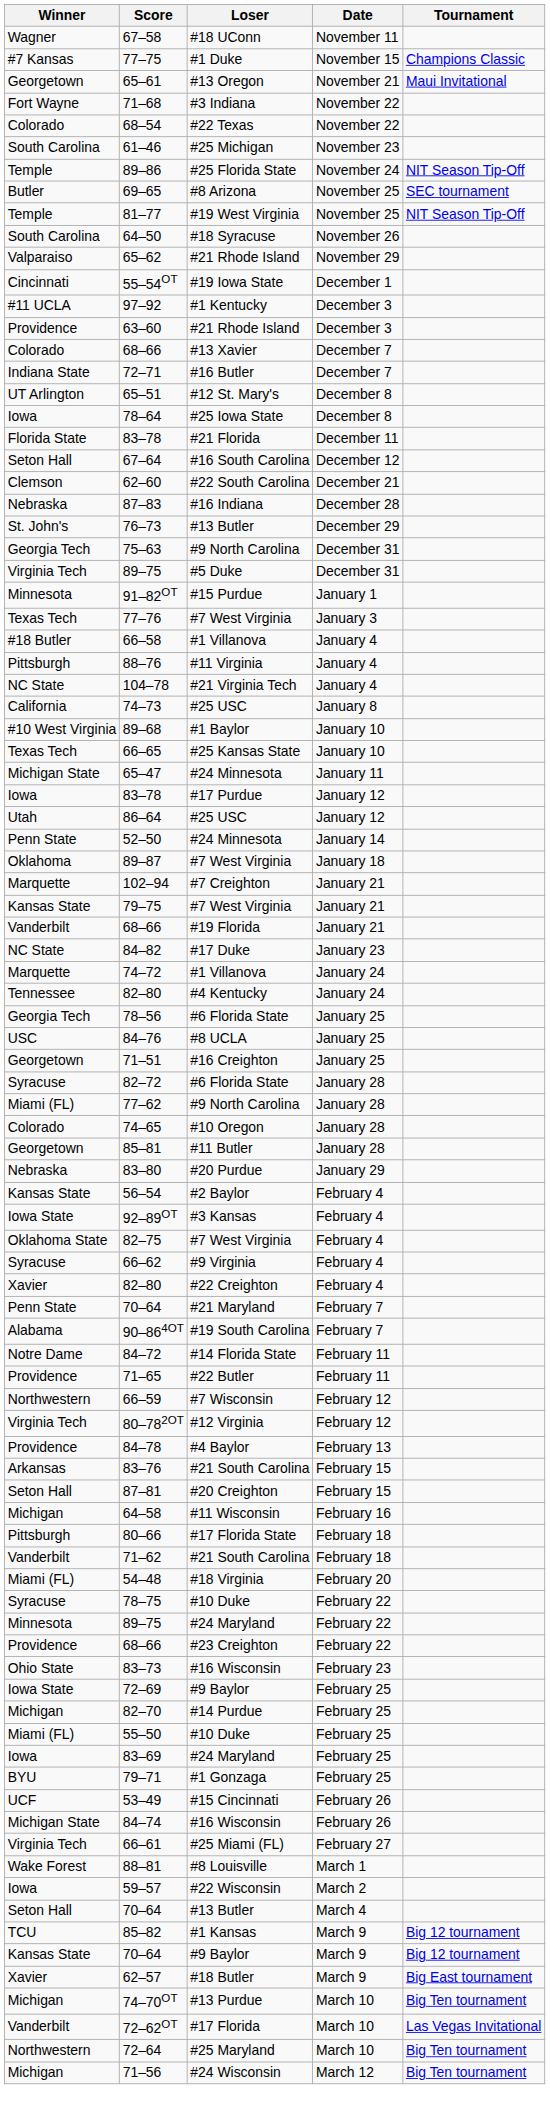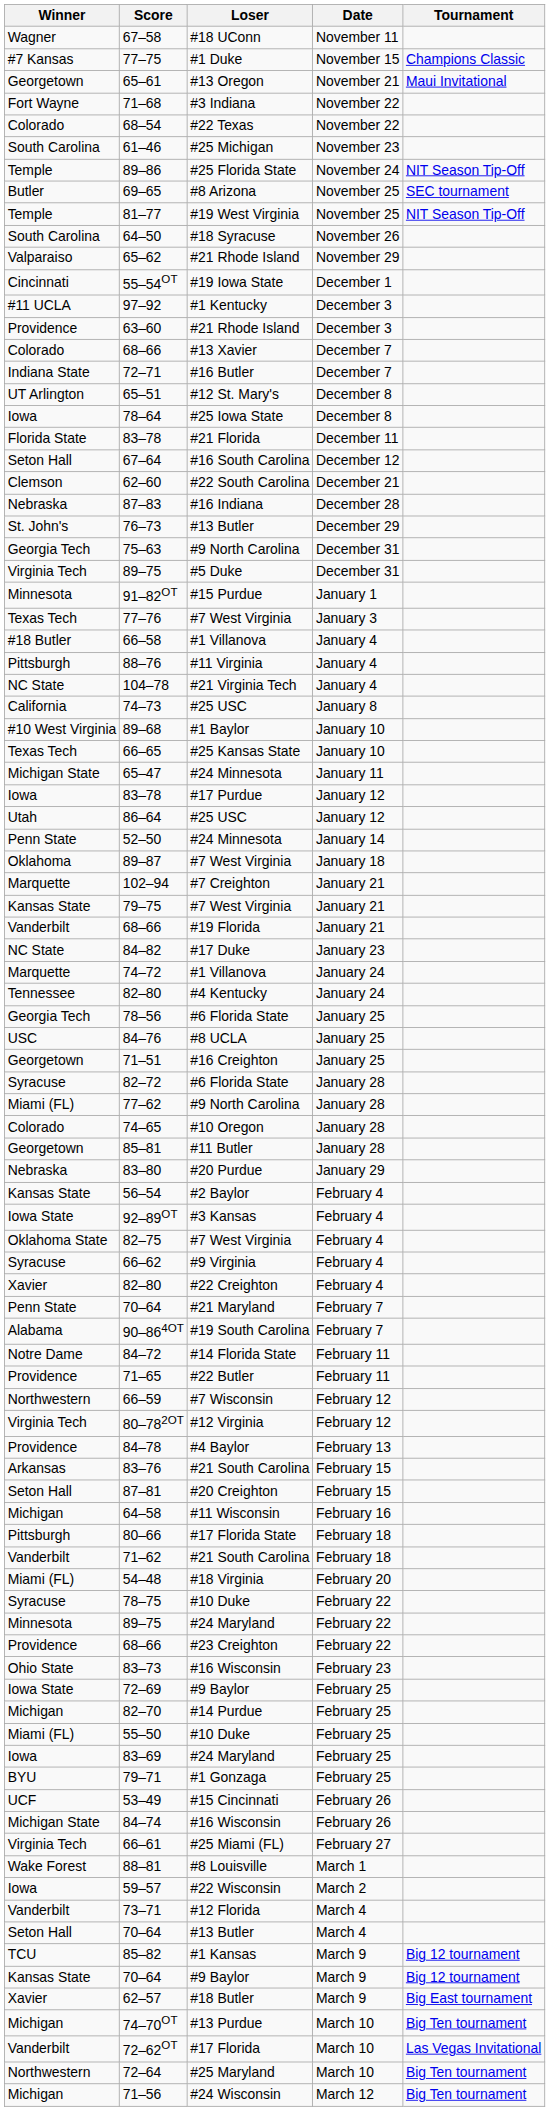 <table class="wikitable sortable">
 <tr>
 <th>Winner</th>
 <th>Score</th>
 <th>Loser</th>
 <th>Date</th>
 <th>Tournament</th>
 </tr>
 <tr>
 <td>Wagner</td>
 <td>67–58</td>
 <td>#18 UConn</td>
 <td>November 11</td>
 <td></td>
 </tr>
 <tr>
 <td>#7 Kansas</td>
 <td>77–75</td>
 <td>#1 Duke</td>
 <td>November 15</td>
 <td><a href='#'>Champions Classic</a></td>
 </tr>
 <tr>
 <td>Georgetown</td>
 <td>65–61</td>
 <td>#13 Oregon</td>
 <td>November 21</td>
 <td><a href='#'>Maui Invitational</a></td>
 </tr>
 <tr>
 <td>Fort Wayne</td>
 <td>71–68</td>
 <td>#3 Indiana</td>
 <td>November 22</td>
 <td></td>
 </tr>
 <tr>
 <td>Colorado</td>
 <td>68–54</td>
 <td>#22 Texas</td>
 <td>November 22</td>
 <td></td>
 </tr>
 <tr>
 <td>South Carolina</td>
 <td>61–46</td>
 <td>#25 Michigan</td>
 <td>November 23</td>
 <td></td>
 </tr>
 <tr>
 <td>Temple</td>
 <td>89–86</td>
 <td>#25 Florida State</td>
 <td>November 24</td>
 <td><a href='#'>NIT Season Tip-Off</a></td>
 </tr>
 <tr>
 <td>Butler</td>
 <td>69–65</td>
 <td>#8 Arizona</td>
 <td>November 25</td>
 <td><a href='#'>SEC tournament</a></td>
 </tr>
 <tr>
 <td>Temple</td>
 <td>81–77</td>
 <td>#19 West Virginia</td>
 <td>November 25</td>
 <td><a href='#'>NIT Season Tip-Off</a></td>
 </tr>
 <tr>
 <td>South Carolina</td>
 <td>64–50</td>
 <td>#18 Syracuse</td>
 <td>November 26</td>
 <td></td>
 </tr>
 <tr>
 <td>Valparaiso</td>
 <td>65–62</td>
 <td>#21 Rhode Island</td>
 <td>November 29</td>
 <td></td>
 </tr>
 <tr>
 <td>Cincinnati</td>
 <td>55–54<sup>OT</sup></td>
 <td>#19 Iowa State</td>
 <td>December 1</td>
 <td></td>
 </tr>
 <tr>
 <td>#11 UCLA</td>
 <td>97–92</td>
 <td>#1 Kentucky</td>
 <td>December 3</td>
 <td></td>
 </tr>
 <tr>
 <td>Providence</td>
 <td>63–60</td>
 <td>#21 Rhode Island</td>
 <td>December 3</td>
 <td></td>
 </tr>
 <tr>
 <td>Colorado</td>
 <td>68–66</td>
 <td>#13 Xavier</td>
 <td>December 7</td>
 <td></td>
 </tr>
 <tr>
 <td>Indiana State</td>
 <td>72–71</td>
 <td>#16 Butler</td>
 <td>December 7</td>
 <td></td>
 </tr>
 <tr>
 <td>UT Arlington</td>
 <td>65–51</td>
 <td>#12 St. Mary's</td>
 <td>December 8</td>
 <td></td>
 </tr>
 <tr>
 <td>Iowa</td>
 <td>78–64</td>
 <td>#25 Iowa State</td>
 <td>December 8</td>
 <td></td>
 </tr>
 <tr>
 <td>Florida State</td>
 <td>83–78</td>
 <td>#21 Florida</td>
 <td>December 11</td>
 <td></td>
 </tr>
 <tr>
 <td>Seton Hall</td>
 <td>67–64</td>
 <td>#16 South Carolina</td>
 <td>December 12</td>
 <td></td>
 </tr>
 <tr>
 <td>Clemson</td>
 <td>62–60</td>
 <td>#22 South Carolina</td>
 <td>December 21</td>
 <td></td>
 </tr>
 <tr>
 <td>Nebraska</td>
 <td>87–83</td>
 <td>#16 Indiana</td>
 <td>December 28</td>
 <td></td>
 </tr>
 <tr>
 <td>St. John's</td>
 <td>76–73</td>
 <td>#13 Butler</td>
 <td>December 29</td>
 <td></td>
 </tr>
 <tr>
 <td>Georgia Tech</td>
 <td>75–63</td>
 <td>#9 North Carolina</td>
 <td>December 31</td>
 <td></td>
 </tr>
 <tr>
 <td>Virginia Tech</td>
 <td>89–75</td>
 <td>#5 Duke</td>
 <td>December 31</td>
 <td></td>
 </tr>
 <tr>
 <td>Minnesota</td>
 <td>91–82<sup>OT</sup></td>
 <td>#15 Purdue</td>
 <td>January 1</td>
 <td></td>
 </tr>
 <tr>
 <td>Texas Tech</td>
 <td>77–76</td>
 <td>#7 West Virginia</td>
 <td>January 3</td>
 <td></td>
 </tr>
 <tr>
 <td>#18 Butler</td>
 <td>66–58</td>
 <td>#1 Villanova</td>
 <td>January 4</td>
 <td></td>
 </tr>
 <tr>
 <td>Pittsburgh</td>
 <td>88–76</td>
 <td>#11 Virginia</td>
 <td>January 4</td>
 <td></td>
 </tr>
 <tr>
 <td>NC State</td>
 <td>104–78</td>
 <td>#21 Virginia Tech</td>
 <td>January 4</td>
 <td></td>
 </tr>
 <tr>
 <td>California</td>
 <td>74–73</td>
 <td>#25 USC</td>
 <td>January 8</td>
 <td></td>
 </tr>
 <tr>
 <td>#10 West Virginia</td>
 <td>89–68</td>
 <td>#1 Baylor</td>
 <td>January 10</td>
 <td></td>
 </tr>
 <tr>
 <td>Texas Tech</td>
 <td>66–65</td>
 <td>#25 Kansas State</td>
 <td>January 10</td>
 <td></td>
 </tr>
 <tr>
 <td>Michigan State</td>
 <td>65–47</td>
 <td>#24 Minnesota</td>
 <td>January 11</td>
 <td></td>
 </tr>
 <tr>
 <td>Iowa</td>
 <td>83–78</td>
 <td>#17 Purdue</td>
 <td>January 12</td>
 <td></td>
 </tr>
 <tr>
 <td>Utah</td>
 <td>86–64</td>
 <td>#25 USC</td>
 <td>January 12</td>
 <td></td>
 </tr>
 <tr>
 <td>Penn State</td>
 <td>52–50</td>
 <td>#24 Minnesota</td>
 <td>January 14</td>
 <td></td>
 </tr>
 <tr>
 <td>Oklahoma</td>
 <td>89–87</td>
 <td>#7 West Virginia</td>
 <td>January 18</td>
 <td></td>
 </tr>
 <tr>
 <td>Marquette</td>
 <td>102–94</td>
 <td>#7 Creighton</td>
 <td>January 21</td>
 <td></td>
 </tr>
 <tr>
 <td>Kansas State</td>
 <td>79–75</td>
 <td>#7 West Virginia</td>
 <td>January 21</td>
 <td></td>
 </tr>
 <tr>
 <td>Vanderbilt</td>
 <td>68–66</td>
 <td>#19 Florida</td>
 <td>January 21</td>
 <td></td>
 </tr>
 <tr>
 <td>NC State</td>
 <td>84–82</td>
 <td>#17 Duke</td>
 <td>January 23</td>
 <td></td>
 </tr>
 <tr>
 <td>Marquette</td>
 <td>74–72</td>
 <td>#1 Villanova</td>
 <td>January 24</td>
 <td></td>
 </tr>
 <tr>
 <td>Tennessee</td>
 <td>82–80</td>
 <td>#4 Kentucky</td>
 <td>January 24</td>
 <td></td>
 </tr>
 <tr>
 <td>Georgia Tech</td>
 <td>78–56</td>
 <td>#6 Florida State</td>
 <td>January 25</td>
 <td></td>
 </tr>
 <tr>
 <td>USC</td>
 <td>84–76</td>
 <td>#8 UCLA</td>
 <td>January 25</td>
 <td></td>
 </tr>
 <tr>
 <td>Georgetown</td>
 <td>71–51</td>
 <td>#16 Creighton</td>
 <td>January 25</td>
 <td></td>
 </tr>
 <tr>
 <td>Syracuse</td>
 <td>82–72</td>
 <td>#6 Florida State</td>
 <td>January 28</td>
 <td></td>
 </tr>
 <tr>
 <td>Miami (FL)</td>
 <td>77–62</td>
 <td>#9 North Carolina</td>
 <td>January 28</td>
 <td></td>
 </tr>
 <tr>
 <td>Colorado</td>
 <td>74–65</td>
 <td>#10 Oregon</td>
 <td>January 28</td>
 <td></td>
 </tr>
 <tr>
 <td>Georgetown</td>
 <td>85–81</td>
 <td>#11 Butler</td>
 <td>January 28</td>
 <td></td>
 </tr>
 <tr>
 <td>Nebraska</td>
 <td>83–80</td>
 <td>#20 Purdue</td>
 <td>January 29</td>
 <td></td>
 </tr>
 <tr>
 <td>Kansas State</td>
 <td>56–54</td>
 <td>#2 Baylor</td>
 <td>February 4</td>
 <td></td>
 </tr>
 <tr>
 <td>Iowa State</td>
 <td>92–89<sup>OT</sup></td>
 <td>#3 Kansas</td>
 <td>February 4</td>
 <td></td>
 </tr>
 <tr>
 <td>Oklahoma State</td>
 <td>82–75</td>
 <td>#7 West Virginia</td>
 <td>February 4</td>
 <td></td>
 </tr>
 <tr>
 <td>Syracuse</td>
 <td>66–62</td>
 <td>#9 Virginia</td>
 <td>February 4</td>
 <td></td>
 </tr>
 <tr>
 <td>Xavier</td>
 <td>82–80</td>
 <td>#22 Creighton</td>
 <td>February 4</td>
 <td></td>
 </tr>
 <tr>
 <td>Penn State</td>
 <td>70–64</td>
 <td>#21 Maryland</td>
 <td>February 7</td>
 <td></td>
 </tr>
 <tr>
 <td>Alabama</td>
 <td>90–86<sup>4OT</sup></td>
 <td>#19 South Carolina</td>
 <td>February 7</td>
 <td></td>
 </tr>
 <tr>
 <td>Notre Dame</td>
 <td>84–72</td>
 <td>#14 Florida State</td>
 <td>February 11</td>
 <td></td>
 </tr>
 <tr>
 <td>Providence</td>
 <td>71–65</td>
 <td>#22 Butler</td>
 <td>February 11</td>
 <td></td>
 </tr>
 <tr>
 <td>Northwestern</td>
 <td>66–59</td>
 <td>#7 Wisconsin</td>
 <td>February 12</td>
 <td></td>
 </tr>
 <tr>
 <td>Virginia Tech</td>
 <td>80–78<sup>2OT</sup></td>
 <td>#12 Virginia</td>
 <td>February 12</td>
 <td></td>
 </tr>
 <tr>
 <td>Providence</td>
 <td>84–78</td>
 <td>#4 Baylor</td>
 <td>February 13</td>
 <td></td>
 </tr>
 <tr>
 <td>Arkansas</td>
 <td>83–76</td>
 <td>#21 South Carolina</td>
 <td>February 15</td>
 <td></td>
 </tr>
 <tr>
 <td>Seton Hall</td>
 <td>87–81</td>
 <td>#20 Creighton</td>
 <td>February 15</td>
 <td></td>
 </tr>
 <tr>
 <td>Michigan</td>
 <td>64–58</td>
 <td>#11 Wisconsin</td>
 <td>February 16</td>
 <td></td>
 </tr>
 <tr>
 <td>Pittsburgh</td>
 <td>80–66</td>
 <td>#17 Florida State</td>
 <td>February 18</td>
 <td></td>
 </tr>
 <tr>
 <td>Vanderbilt</td>
 <td>71–62</td>
 <td>#21 South Carolina</td>
 <td>February 18</td>
 <td></td>
 </tr>
 <tr>
 <td>Miami (FL)</td>
 <td>54–48</td>
 <td>#18 Virginia</td>
 <td>February 20</td>
 <td></td>
 </tr>
 <tr>
 <td>Syracuse</td>
 <td>78–75</td>
 <td>#10 Duke</td>
 <td>February 22</td>
 <td></td>
 </tr>
 <tr>
 <td>Minnesota</td>
 <td>89–75</td>
 <td>#24 Maryland</td>
 <td>February 22</td>
 <td></td>
 </tr>
 <tr>
 <td>Providence</td>
 <td>68–66</td>
 <td>#23 Creighton</td>
 <td>February 22</td>
 <td></td>
 </tr>
 <tr>
 <td>Ohio State</td>
 <td>83–73</td>
 <td>#16 Wisconsin</td>
 <td>February 23</td>
 <td></td>
 </tr>
 <tr>
 <td>Iowa State</td>
 <td>72–69</td>
 <td>#9 Baylor</td>
 <td>February 25</td>
 <td></td>
 </tr>
 <tr>
 <td>Michigan</td>
 <td>82–70</td>
 <td>#14 Purdue</td>
 <td>February 25</td>
 <td></td>
 </tr>
 <tr>
 <td>Miami (FL)</td>
 <td>55–50</td>
 <td>#10 Duke</td>
 <td>February 25</td>
 <td></td>
 </tr>
 <tr>
 <td>Iowa</td>
 <td>83–69</td>
 <td>#24 Maryland</td>
 <td>February 25</td>
 <td></td>
 </tr>
 <tr>
 <td>BYU</td>
 <td>79–71</td>
 <td>#1 Gonzaga</td>
 <td>February 25</td>
 <td></td>
 </tr>
 <tr>
 <td>UCF</td>
 <td>53–49</td>
 <td>#15 Cincinnati</td>
 <td>February 26</td>
 <td></td>
 </tr>
 <tr>
 <td>Michigan State</td>
 <td>84–74</td>
 <td>#16 Wisconsin</td>
 <td>February 26</td>
 <td></td>
 </tr>
 <tr>
 <td>Virginia Tech</td>
 <td>66–61</td>
 <td>#25 Miami (FL)</td>
 <td>February 27</td>
 <td></td>
 </tr>
 <tr>
 <td>Wake Forest</td>
 <td>88–81</td>
 <td>#8 Louisville</td>
 <td>March 1</td>
 <td></td>
 </tr>
 <tr>
 <td>Iowa</td>
 <td>59–57</td>
 <td>#22 Wisconsin</td>
 <td>March 2</td>
 <td></td>
 </tr>
 <tr>
+<td>Vanderbilt</td>
+<td>73–71</td>
+<td>#12 Florida</td>
+<td>March 4</td>
+<td></td>
+</tr>
+<tr>
 <td>Seton Hall</td>
 <td>70–64</td>
 <td>#13 Butler</td>
 <td>March 4</td>
 <td></td>
 </tr>
 <tr>
 <td>TCU</td>
 <td>85–82</td>
 <td>#1 Kansas</td>
 <td>March 9</td>
 <td><a href='#'>Big 12 tournament</a></td>
 </tr>
 <tr>
 <td>Kansas State</td>
 <td>70–64</td>
 <td>#9 Baylor</td>
 <td>March 9</td>
 <td><a href='#'>Big 12 tournament</a></td>
 </tr>
 <tr>
 <td>Xavier</td>
 <td>62–57</td>
 <td>#18 Butler</td>
 <td>March 9</td>
 <td><a href='#'>Big East tournament</a></td>
 </tr>
 <tr>
 <td>Michigan</td>
 <td>74–70<sup>OT</sup></td>
 <td>#13 Purdue</td>
 <td>March 10</td>
 <td><a href='#'>Big Ten tournament</a></td>
 </tr>
 <tr>
 <td>Vanderbilt</td>
 <td>72–62<sup>OT</sup></td>
 <td>#17 Florida</td>
 <td>March 10</td>
 <td><a href='#'>Las Vegas Invitational</a></td>
 </tr>
 <tr>
 <td>Northwestern</td>
 <td>72–64</td>
 <td>#25 Maryland</td>
 <td>March 10</td>
 <td><a href='#'>Big Ten tournament</a></td>
 </tr>
 <tr>
 <td>Michigan</td>
 <td>71–56</td>
 <td>#24 Wisconsin</td>
 <td>March 12</td>
 <td><a href='#'>Big Ten tournament</a></td>
 </tr>
 </table>
